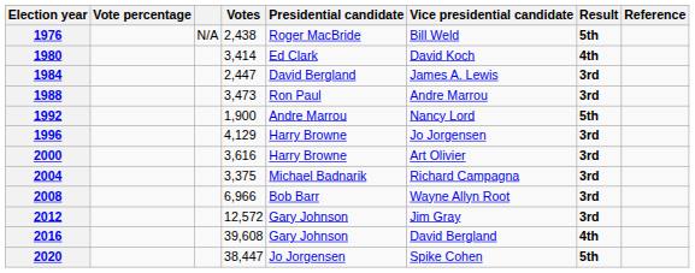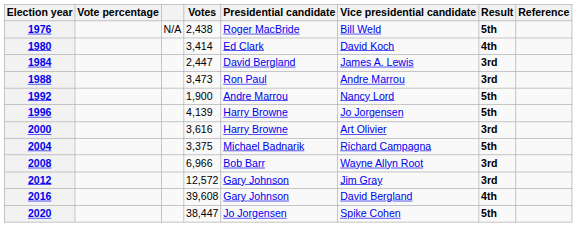 <table class=wikitable>
 <tr>
 <th>Election year</th>
 <th>Vote percentage</th>
 <th></th>
 <th>Votes</th>
 <th>Presidential candidate</th>
 <th>Vice presidential candidate</th>
 <th>Result</th>
 <th>Reference</th>
 </tr>
 <tr>
 <th><a href='#'>1976</a></th>
 <td></td>
 <td>N/A</td>
 <td>2,438</td>
 <td><a href='#'>Roger MacBride</a></td>
 <td><a href='#'>Bill Weld</a></td>
 <td><strong>5th</strong></td>
 <td></td>
 </tr>
 <tr>
 <th><a href='#'>1980</a></th>
 <td></td>
 <td></td>
 <td>3,414</td>
 <td><a href='#'>Ed Clark</a></td>
 <td><a href='#'>David Koch</a></td>
 <td><strong>4th</strong></td>
 <td></td>
 </tr>
 <tr>
 <th><a href='#'>1984</a></th>
 <td></td>
 <td></td>
 <td>2,447</td>
 <td><a href='#'>David Bergland</a></td>
 <td><a href='#'>James A. Lewis</a></td>
 <td><strong>3rd</strong></td>
 <td></td>
 </tr>
 <tr>
 <th><a href='#'>1988</a></th>
 <td></td>
 <td></td>
 <td>3,473</td>
 <td><a href='#'>Ron Paul</a></td>
 <td><a href='#'>Andre Marrou</a></td>
 <td><strong>3rd</strong></td>
 <td></td>
 </tr>
 <tr>
 <th><a href='#'>1992</a></th>
 <td></td>
 <td></td>
 <td>1,900</td>
 <td><a href='#'>Andre Marrou</a></td>
 <td><a href='#'>Nancy Lord</a></td>
 <td><strong>5th</strong></td>
 <td></td>
 </tr>
 <tr>
 <th><a href='#'>1996</a></th>
 <td></td>
 <td></td>
-<td>4,129</td>
+<td>4,139</td>
 <td><a href='#'>Harry Browne</a></td>
 <td><a href='#'>Jo Jorgensen</a></td>
-<td><strong>3rd</strong></td>
+<td><strong>5th</strong></td>
 <td></td>
 </tr>
 <tr>
 <th><a href='#'>2000</a></th>
 <td></td>
 <td></td>
 <td>3,616</td>
 <td><a href='#'>Harry Browne</a></td>
 <td><a href='#'>Art Olivier</a></td>
 <td><strong>3rd</strong></td>
 <td></td>
 </tr>
 <tr>
 <th><a href='#'>2004</a></th>
 <td></td>
 <td></td>
 <td>3,375</td>
 <td><a href='#'>Michael Badnarik</a></td>
 <td><a href='#'>Richard Campagna</a></td>
-<td><strong>3rd</strong></td>
+<td><strong>5th</strong></td>
 <td></td>
 </tr>
 <tr>
 <th><a href='#'>2008</a></th>
 <td></td>
 <td></td>
 <td>6,966</td>
 <td><a href='#'>Bob Barr</a></td>
 <td><a href='#'>Wayne Allyn Root</a></td>
 <td><strong>3rd</strong></td>
 <td></td>
 </tr>
 <tr>
 <th><a href='#'>2012</a></th>
 <td></td>
 <td></td>
 <td>12,572</td>
 <td><a href='#'>Gary Johnson</a></td>
 <td><a href='#'>Jim Gray</a></td>
 <td><strong>3rd</strong></td>
 <td></td>
 </tr>
 <tr>
 <th><a href='#'>2016</a></th>
 <td></td>
 <td></td>
 <td>39,608</td>
 <td><a href='#'>Gary Johnson</a></td>
 <td><a href='#'>David Bergland</a></td>
 <td><strong>4th</strong></td>
 <td></td>
 </tr>
 <tr>
 <th><a href='#'>2020</a></th>
 <td></td>
 <td></td>
 <td>38,447</td>
 <td><a href='#'>Jo Jorgensen</a></td>
 <td><a href='#'>Spike Cohen</a></td>
 <td><strong>5th</strong></td>
 <td></td>
 </tr>
 </table>
